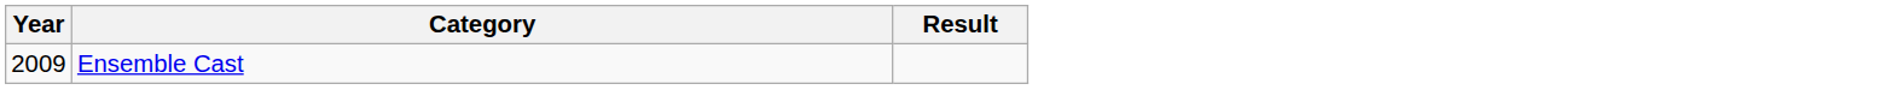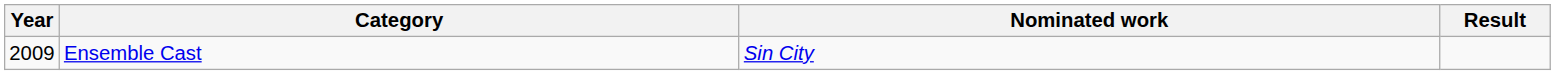 <table class=wikitable>
 <tr>
 <th scope="col" style="width:1em;">Year</th>
 <th scope="col" style="width:33em;">Category</th>
+<th scope="col" style="width:34em;">Nominated work</th>
 <th scope="col" style="width:5em;">Result</th>
 </tr>
 <tr>
 <td>2009</td>
 <td><a href='#'>Ensemble Cast</a></td>
+<td><em><a href='#'>Sin City</a></em></td>
 <td></td>
 </tr>
 </table>
